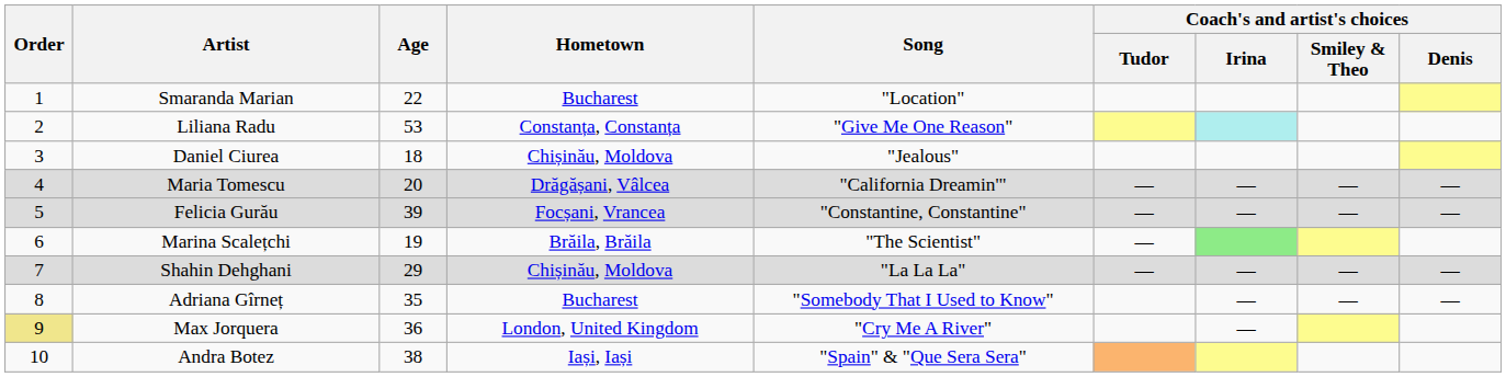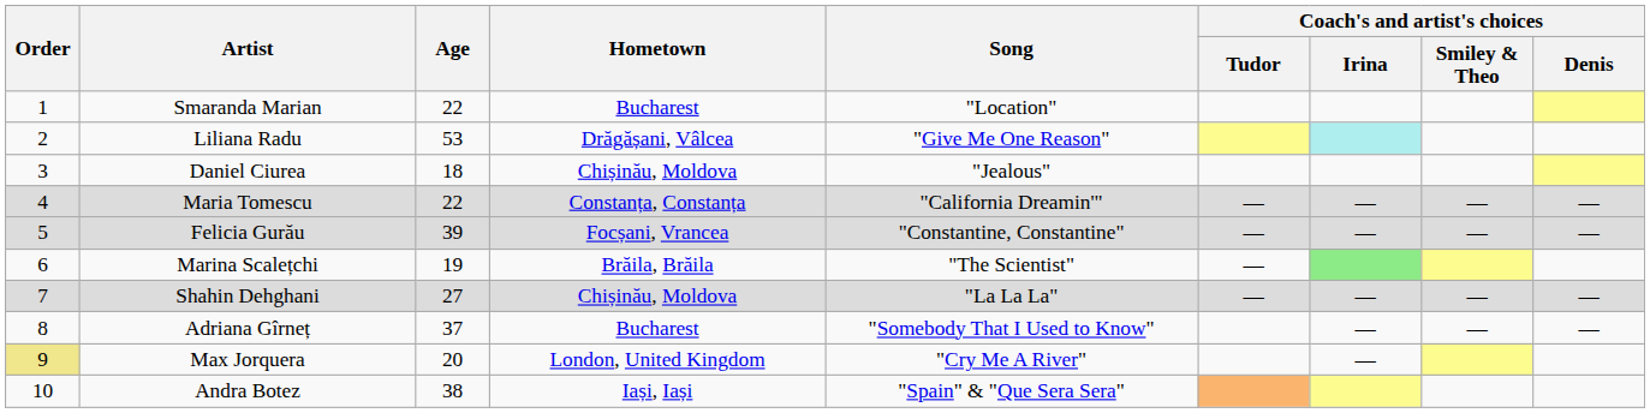 <table class="wikitable" style="text-align:center; line-height:17px; width:100%;">
 <tr>
 <th scope="col" rowspan="2" style="width:04%;">Order</th>
 <th scope="col" rowspan="2" style="width:18%;">Artist</th>
 <th scope="col" rowspan="2" style="width:04%;">Age</th>
 <th scope="col" rowspan="2" style="width:18%;">Hometown</th>
 <th scope="col" rowspan="2" style="width:20%;">Song</th>
 <th scope="col" colspan="4" style="width:24%;">Coach's and artist's choices</th>
 </tr>
 <tr>
 <th style="width:06%;">Tudor</th>
 <th style="width:06%;">Irina</th>
 <th style="width:06%;">Smiley & Theo</th>
 <th style="width:06%;">Denis</th>
 </tr>
 <tr>
 <td>1</td>
 <td>Smaranda Marian</td>
 <td>22</td>
 <td><a href='#'>Bucharest</a></td>
 <td>"Location"</td>
 <td></td>
 <td></td>
 <td></td>
 <td style="background:#fdfc8f;"></td>
 </tr>
 <tr>
 <td>2</td>
 <td>Liliana Radu</td>
 <td>53</td>
-<td><a href='#'>Constanța</a>, <a href='#'>Constanța</a></td>
+<td><a href='#'>Drăgășani</a>, <a href='#'>Vâlcea</a></td>
 <td>"<a href='#'>Give Me One Reason</a>"</td>
 <td style="background:#fdfc8f;"></td>
 <td style="background:#afeeee;"> <strong></strong>  </td>
 <td></td>
 <td></td>
 </tr>
 <tr>
 <td>3</td>
 <td>Daniel Ciurea</td>
 <td>18</td>
 <td><a href='#'>Chișinău</a>, <a href='#'>Moldova</a></td>
 <td>"Jealous"</td>
 <td></td>
 <td></td>
 <td></td>
 <td style="background:#fdfc8f;"></td>
 </tr>
 <tr style="background:#DCDCDC;">
 <td>4</td>
 <td>Maria Tomescu</td>
-<td>20</td>
-<td><a href='#'>Drăgășani</a>, <a href='#'>Vâlcea</a></td>
+<td>22</td>
+<td><a href='#'>Constanța</a>, <a href='#'>Constanța</a></td>
 <td>"California Dreamin'"</td>
 <td>—</td>
 <td>—</td>
 <td>—</td>
 <td>—</td>
 </tr>
 <tr style="background:#DCDCDC;">
 <td>5</td>
 <td>Felicia Gurău</td>
 <td>39</td>
 <td><a href='#'>Focșani</a>, <a href='#'>Vrancea</a></td>
 <td>"Constantine, Constantine"</td>
 <td>—</td>
 <td>—</td>
 <td>—</td>
 <td>—</td>
 </tr>
 <tr>
 <td>6</td>
 <td>Marina Scalețchi</td>
 <td>19</td>
 <td><a href='#'>Brăila</a>, <a href='#'>Brăila</a></td>
 <td>"The Scientist"</td>
 <td>—</td>
 <td style="background:#8deb87;"> <strong></strong> </td>
 <td style="background:#fdfc8f;"></td>
 <td></td>
 </tr>
 <tr style="background:#DCDCDC;">
 <td>7</td>
 <td>Shahin Dehghani</td>
-<td>29</td>
+<td>27</td>
 <td><a href='#'>Chișinău</a>, <a href='#'>Moldova</a></td>
 <td>"La La La"</td>
 <td>—</td>
 <td>—</td>
 <td>—</td>
 <td>—</td>
 </tr>
 <tr>
 <td>8</td>
 <td>Adriana Gîrneț</td>
-<td>35</td>
+<td>37</td>
 <td><a href='#'>Bucharest</a></td>
 <td>"<a href='#'>Somebody That I Used to Know</a>"</td>
 <td></td>
 <td>—</td>
 <td>—</td>
 <td>—</td>
 </tr>
 <tr>
 <td style="background: khaki;">9</td>
 <td>Max Jorquera</td>
-<td>36</td>
+<td>20</td>
 <td><a href='#'>London</a>, <a href='#'>United Kingdom</a></td>
 <td>"<a href='#'>Cry Me A River</a>"</td>
 <td></td>
 <td>—</td>
 <td style="background:#fdfc8f;"></td>
 <td></td>
 </tr>
 <tr>
 <td>10</td>
 <td>Andra Botez</td>
 <td>38</td>
 <td><a href='#'>Iași</a>, <a href='#'>Iași</a></td>
 <td>"<a href='#'>Spain</a>" & "<a href='#'>Que Sera Sera</a>"</td>
 <td style="background:#fbb46e;"> <strong></strong> </td>
 <td style="background:#fdfc8f;"></td>
 <td></td>
 <td></td>
 </tr>
 </table>
